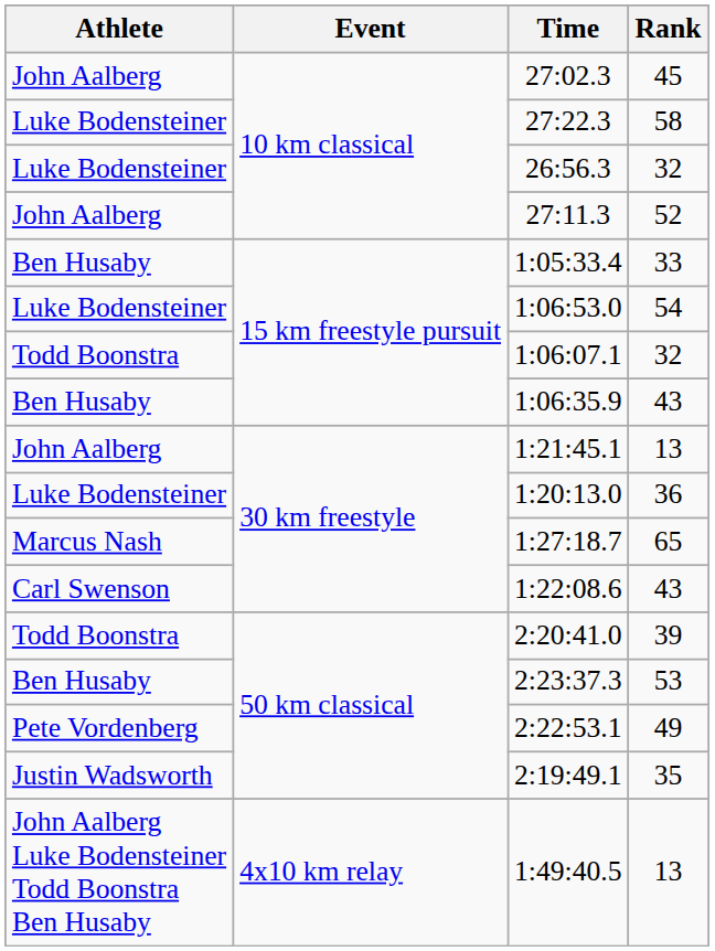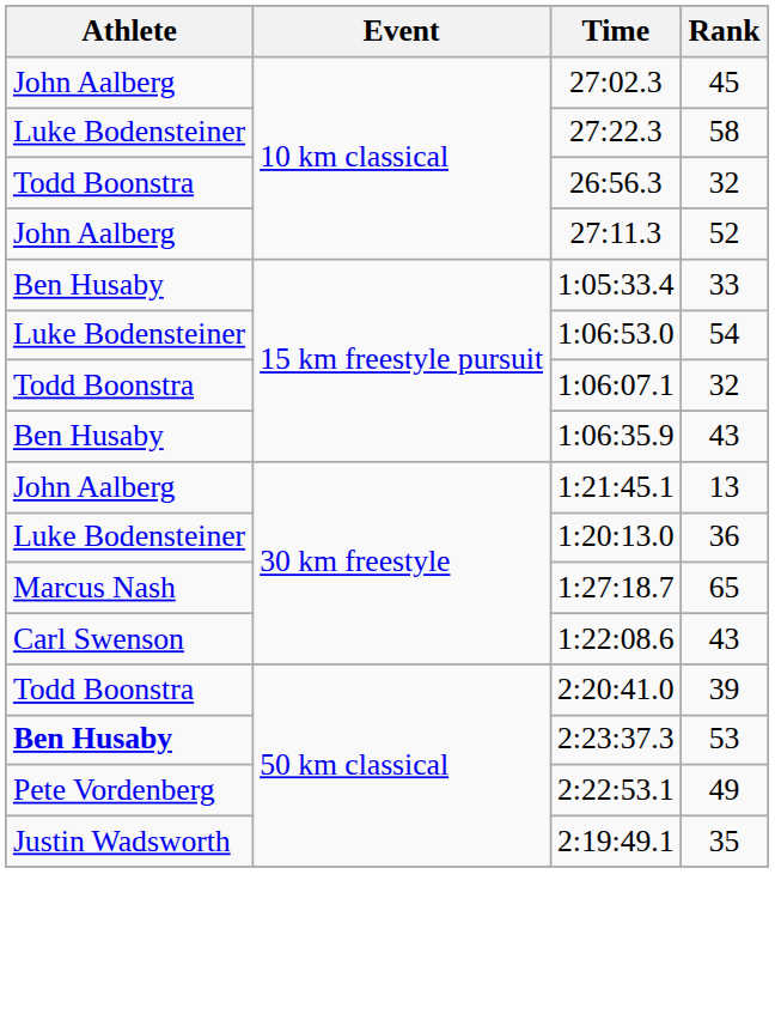 <table class=wikitable style=font-size:90%;text-align:center>
 <tr>
 <th>Athlete</th>
 <th>Event</th>
 <th>Time</th>
 <th>Rank</th>
 </tr>
 <tr>
 <td align=left><a href='#'>John Aalberg</a></td>
 <td align=left rowspan=4><a href='#'>10 km classical</a></td>
 <td>27:02.3</td>
 <td>45</td>
 </tr>
 <tr>
 <td align=left><a href='#'>Luke Bodensteiner</a></td>
 <td>27:22.3</td>
 <td>58</td>
 </tr>
 <tr>
-<td align=left><a href='#'>Luke Bodensteiner</a></td>
+<td align=left><a href='#'>Todd Boonstra</a></td>
 <td>26:56.3</td>
 <td>32</td>
 </tr>
 <tr>
 <td align=left><a href='#'>John Aalberg</a></td>
 <td>27:11.3</td>
 <td>52</td>
 </tr>
 <tr>
 <td align=left><a href='#'>Ben Husaby</a></td>
 <td align=left rowspan=4><a href='#'>15 km freestyle pursuit</a></td>
 <td>1:05:33.4</td>
 <td>33</td>
 </tr>
 <tr>
 <td align=left><a href='#'>Luke Bodensteiner</a></td>
 <td>1:06:53.0</td>
 <td>54</td>
 </tr>
 <tr>
 <td align=left><a href='#'>Todd Boonstra</a></td>
 <td>1:06:07.1</td>
 <td>32</td>
 </tr>
 <tr>
 <td align=left><a href='#'>Ben Husaby</a></td>
 <td>1:06:35.9</td>
 <td>43</td>
 </tr>
 <tr>
 <td align=left><a href='#'>John Aalberg</a></td>
 <td align=left rowspan=4><a href='#'>30 km freestyle</a></td>
 <td>1:21:45.1</td>
 <td>13</td>
 </tr>
 <tr>
 <td align=left><a href='#'>Luke Bodensteiner</a></td>
 <td>1:20:13.0</td>
 <td>36</td>
 </tr>
 <tr>
 <td align=left><a href='#'>Marcus Nash</a></td>
 <td>1:27:18.7</td>
 <td>65</td>
 </tr>
 <tr>
 <td align=left><a href='#'>Carl Swenson</a></td>
 <td>1:22:08.6</td>
 <td>43</td>
 </tr>
 <tr>
 <td align=left><a href='#'>Todd Boonstra</a></td>
 <td align=left rowspan=4><a href='#'>50 km classical</a></td>
 <td>2:20:41.0</td>
 <td>39</td>
 </tr>
 <tr>
-<td align=left><a href='#'>Ben Husaby</a></td>
+<td align=left><strong><a href='#'>Ben Husaby</a></strong></td>
 <td>2:23:37.3</td>
 <td>53</td>
 </tr>
 <tr>
 <td align=left><a href='#'>Pete Vordenberg</a></td>
 <td>2:22:53.1</td>
 <td>49</td>
 </tr>
 <tr>
 <td align=left><a href='#'>Justin Wadsworth</a></td>
 <td>2:19:49.1</td>
 <td>35</td>
 </tr>
-<tr>
-<td align=left><a href='#'>John Aalberg</a><br><a href='#'>Luke Bodensteiner</a><br><a href='#'>Todd Boonstra</a><br><a href='#'>Ben Husaby</a></td>
-<td align=left><a href='#'>4x10 km relay</a></td>
-<td>1:49:40.5</td>
-<td>13</td>
-</tr>
 </table>
